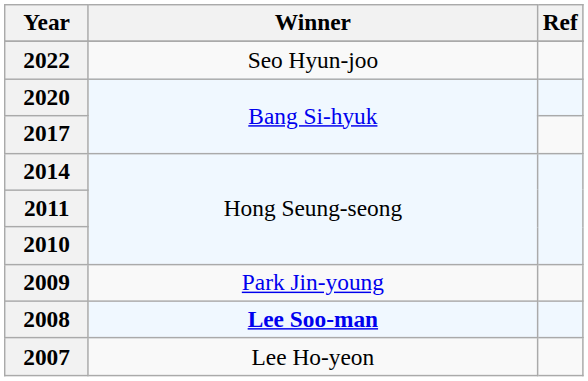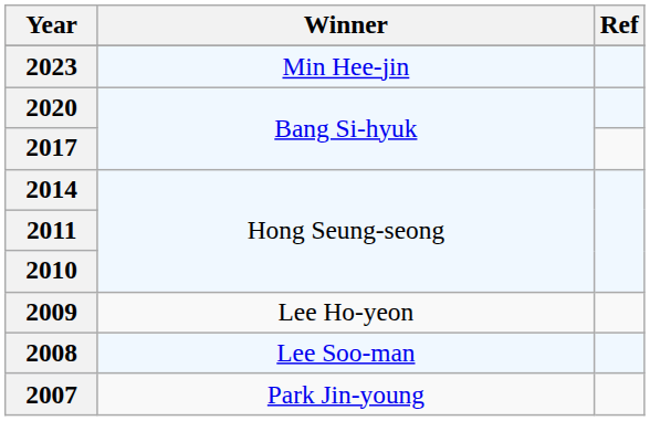 <table class="wikitable plainrowheaders" style="text-align: center">
 <tr>
 <th scope="col" width="50">Year</th>
 <th scope="col" width="300">Winner</th>
 <th>Ref</th>
 </tr>
 <tr>
 </tr>
-<tr>
-<th scope="row" style="text-align:center;">2022</th>
-<td>Seo Hyun-joo</td>
+<tr style="background:#F0F8FF">
+<th scope="row" style="text-align:center;">2023</th>
+<td><a href='#'>Min Hee-jin</a></td>
 <td></td>
 </tr>
 <tr style="background:#F0F8FF">
 <th scope="row" style="text-align:center;">2020</th>
 <td rowspan="2"><a href='#'>Bang Si-hyuk</a></td>
 <td></td>
 </tr>
 <tr>
 <th scope="row" style="text-align:center;">2017</th>
 <td></td>
 </tr>
 <tr style="background:#F0F8FF">
 <th scope="row" style="text-align:center;">2014</th>
 <td rowspan="3">Hong Seung-seong</td>
 <td rowspan="3"></td>
 </tr>
 <tr style="background:#F0F8FF">
 <th scope="row" style="text-align:center;">2011</th>
 </tr>
 <tr style="background:#F0F8FF">
 <th scope="row" style="text-align:center;">2010</th>
 </tr>
 <tr>
 <th scope="row" style="text-align:center;">2009</th>
-<td><a href='#'>Park Jin-young</a></td>
+<td>Lee Ho-yeon</td>
 <td></td>
 </tr>
 <tr style="background:#F0F8FF">
 <th scope="row" style="text-align:center;">2008</th>
-<td><strong><a href='#'>Lee Soo-man</a></strong></td>
+<td><a href='#'>Lee Soo-man</a></td>
 <td></td>
 </tr>
 <tr>
 <th scope="row" style="text-align:center;">2007</th>
-<td>Lee Ho-yeon</td>
+<td><a href='#'>Park Jin-young</a></td>
 <td></td>
 </tr>
 </table>
